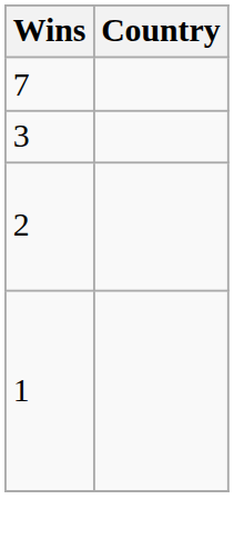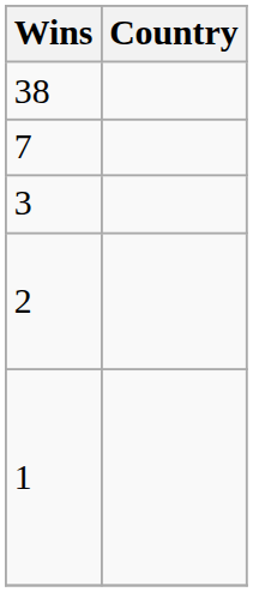 <table class="wikitable">
 <tr>
 <th>Wins</th>
 <th>Country</th>
+</tr>
+<tr>
+<td>38</td>
+<td></td>
 </tr>
 <tr>
 <td>7</td>
 <td></td>
 </tr>
 <tr>
 <td>3</td>
 <td></td>
 </tr>
 <tr>
 <td>2</td>
 <td><br><br><br></td>
 </tr>
 <tr>
 <td>1</td>
 <td><br><br><br><br><br></td>
 </tr>
 <tr>
 </tr>
 </table>
